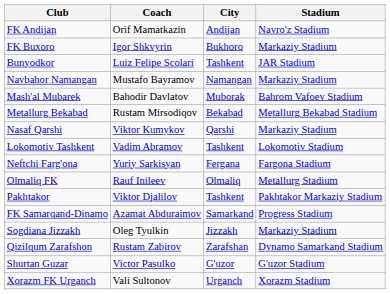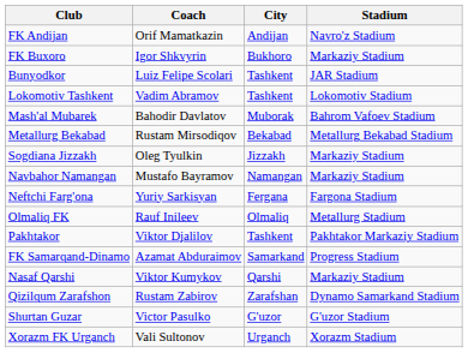 <table class="wikitable" style="text-align: left;">
 <tr>
 <th>Club</th>
 <th>Coach</th>
 <th>City</th>
 <th>Stadium</th>
 </tr>
 <tr>
 <td><a href='#'>FK Andijan</a></td>
 <td> Orif Mamatkazin</td>
 <td><a href='#'>Andijan</a></td>
 <td><a href='#'>Navro'z Stadium</a></td>
 </tr>
 <tr>
 <td><a href='#'>FK Buxoro</a></td>
 <td> <a href='#'>Igor Shkvyrin</a></td>
 <td><a href='#'>Bukhoro</a></td>
 <td><a href='#'>Markaziy Stadium</a></td>
 </tr>
 <tr>
 <td><a href='#'>Bunyodkor</a></td>
 <td> <a href='#'>Luiz Felipe Scolari</a></td>
 <td><a href='#'>Tashkent</a></td>
 <td><a href='#'>JAR Stadium</a></td>
 </tr>
 <tr>
-<td><a href='#'>Navbahor Namangan</a></td>
-<td> Mustafo Bayramov</td>
-<td><a href='#'>Namangan</a></td>
-<td><a href='#'>Markaziy Stadium</a></td>
+<td><a href='#'>Lokomotiv Tashkent</a></td>
+<td> <a href='#'>Vadim Abramov</a></td>
+<td><a href='#'>Tashkent</a></td>
+<td><a href='#'>Lokomotiv Stadium</a></td>
 </tr>
 <tr>
 <td><a href='#'>Mash'al Mubarek</a></td>
 <td> Bahodir Davlatov</td>
 <td><a href='#'>Muborak</a></td>
 <td><a href='#'>Bahrom Vafoev Stadium</a></td>
 </tr>
 <tr>
 <td><a href='#'>Metallurg Bekabad</a></td>
 <td> Rustam Mirsodiqov</td>
 <td><a href='#'>Bekabad</a></td>
 <td><a href='#'>Metallurg Bekabad Stadium</a></td>
 </tr>
 <tr>
-<td><a href='#'>Nasaf Qarshi</a></td>
-<td> <a href='#'>Viktor Kumykov</a></td>
-<td><a href='#'>Qarshi</a></td>
+<td><a href='#'>Sogdiana Jizzakh</a></td>
+<td> Oleg Tyulkin</td>
+<td><a href='#'>Jizzakh</a></td>
 <td><a href='#'>Markaziy Stadium</a></td>
 </tr>
 <tr>
-<td><a href='#'>Lokomotiv Tashkent</a></td>
-<td> <a href='#'>Vadim Abramov</a></td>
-<td><a href='#'>Tashkent</a></td>
-<td><a href='#'>Lokomotiv Stadium</a></td>
+<td><a href='#'>Navbahor Namangan</a></td>
+<td> Mustafo Bayramov</td>
+<td><a href='#'>Namangan</a></td>
+<td><a href='#'>Markaziy Stadium</a></td>
 </tr>
 <tr>
 <td><a href='#'>Neftchi Farg'ona</a></td>
 <td> <a href='#'>Yuriy Sarkisyan</a></td>
 <td><a href='#'>Fergana</a></td>
 <td><a href='#'>Fargona Stadium</a></td>
 </tr>
 <tr>
 <td><a href='#'>Olmaliq FK</a></td>
 <td> <a href='#'>Rauf Inileev</a></td>
 <td><a href='#'>Olmaliq</a></td>
 <td><a href='#'>Metallurg Stadium</a></td>
 </tr>
 <tr>
 <td><a href='#'>Pakhtakor</a></td>
 <td> <a href='#'>Viktor Djalilov</a></td>
 <td><a href='#'>Tashkent</a></td>
 <td><a href='#'>Pakhtakor Markaziy Stadium</a></td>
 </tr>
 <tr>
 <td><a href='#'>FK Samarqand-Dinamo</a></td>
 <td> <a href='#'>Azamat Abduraimov</a></td>
 <td><a href='#'>Samarkand</a></td>
 <td><a href='#'>Progress Stadium</a></td>
 </tr>
 <tr>
-<td><a href='#'>Sogdiana Jizzakh</a></td>
-<td> Oleg Tyulkin</td>
-<td><a href='#'>Jizzakh</a></td>
+<td><a href='#'>Nasaf Qarshi</a></td>
+<td> <a href='#'>Viktor Kumykov</a></td>
+<td><a href='#'>Qarshi</a></td>
 <td><a href='#'>Markaziy Stadium</a></td>
 </tr>
 <tr>
 <td><a href='#'>Qizilqum Zarafshon</a></td>
 <td> <a href='#'>Rustam Zabirov</a></td>
 <td><a href='#'>Zarafshan</a></td>
 <td><a href='#'>Dynamo Samarkand Stadium</a></td>
 </tr>
 <tr>
 <td><a href='#'>Shurtan Guzar</a></td>
 <td> <a href='#'>Victor Pasulko</a></td>
 <td><a href='#'>G'uzor</a></td>
 <td><a href='#'>G'uzor Stadium</a></td>
 </tr>
 <tr>
 <td><a href='#'>Xorazm FK Urganch</a></td>
 <td> Vali Sultonov</td>
 <td><a href='#'>Urganch</a></td>
 <td><a href='#'>Xorazm Stadium</a></td>
 </tr>
 </table>
